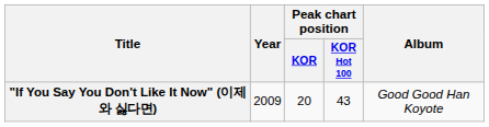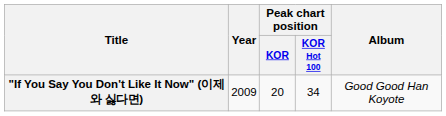 <table class="wikitable plainrowheaders" style="text-align:center;">
 <tr>
 <th scope="col" rowspan="2">Title</th>
 <th scope="col" rowspan="2">Year</th>
 <th scope="col" colspan="2">Peak chart position</th>
 <th scope="col" rowspan="2">Album</th>
 </tr>
 <tr>
 <th scope="col" style="width:3em;font-size:90%;"><a href='#'>KOR</a><br></th>
 <th scope="col" style="width:3em;font-size:90%;"><a href='#'>KOR<br><small>Hot 100</small></a><br></th>
 </tr>
 <tr>
 <th scope="row">"If You Say You Don't Like It Now" (이제와 싫다면)</th>
 <td>2009</td>
 <td>20</td>
-<td>43</td>
+<td>34</td>
 <td><em>Good Good Han Koyote</em></td>
 </tr>
 </table>
